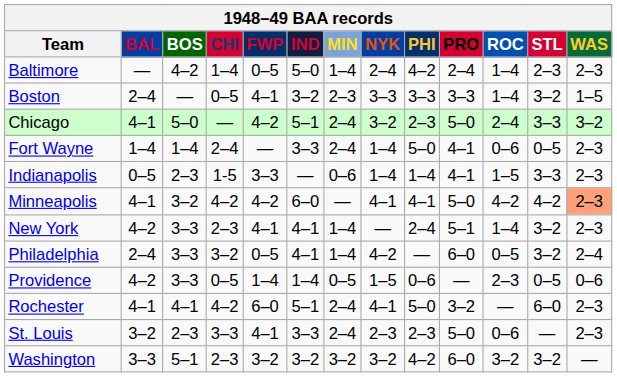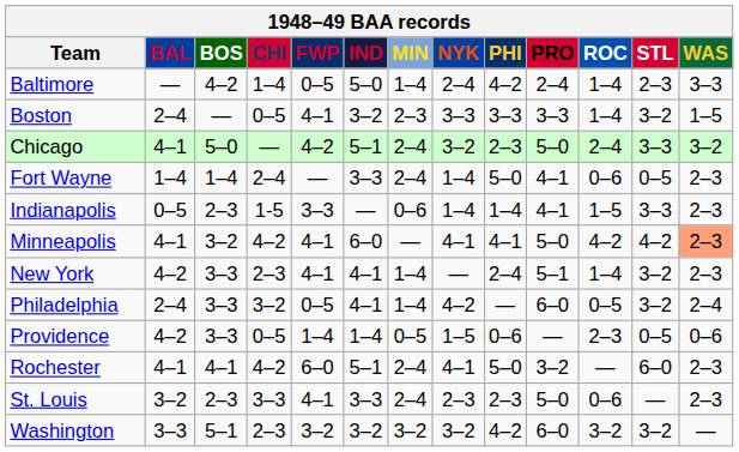 <table class="wikitable" style="font-size:95%; text-align:center;">
 <tr>
 <th colspan=14>1948–49 BAA records</th>
 </tr>
 <tr>
 <th width=100>Team</th>
 <th style="background:#003EA4;color:#D30032;width=35">BAL</th>
 <th style="background:#006400;color:#FFFFFF;width=35">BOS</th>
 <th style="background:#D50032;color:#22356A;width=35">CHI</th>
 <th style="background:#012F6B;color:#D40032;width=35">FWP</th>
 <th style="background:#0F1D42;color:#D40030;width=35">IND</th>
 <th style="background:#7BA4DB;color:#FBE122;width=35">MIN</th>
 <th style="background:#003EA4;color:#E85109;width=35">NYK</th>
 <th style="background:#002F6C;color:#FFC72C;width=35">PHI</th>
 <th style="background:#D40032;color:#000000;width=35">PRO</th>
 <th style="background:#0050B0;color:#FFFFFF;width=35">ROC</th>
 <th style="background:#D40032;color:#FFFFFF;width=35">STL</th>
 <th style="background:#046B38;color:#FECD2A;width=35">WAS</th>
 </tr>
 <tr>
 <td style="text-align:left;"><a href='#'>Baltimore</a></td>
 <td>—</td>
 <td>4–2</td>
 <td>1–4</td>
 <td>0–5</td>
 <td>5–0</td>
 <td>1–4</td>
 <td>2–4</td>
 <td>4–2</td>
 <td>2–4</td>
 <td>1–4</td>
 <td>2–3</td>
-<td>2–3</td>
+<td>3–3</td>
 </tr>
 <tr>
 <td style="text-align:left;"><a href='#'>Boston</a></td>
 <td>2–4</td>
 <td>—</td>
 <td>0–5</td>
 <td>4–1</td>
 <td>3–2</td>
 <td>2–3</td>
 <td>3–3</td>
 <td>3–3</td>
 <td>3–3</td>
 <td>1–4</td>
 <td>3–2</td>
 <td>1–5</td>
 </tr>
 <tr style="background-color:#CCFFCC">
 <td style="text-align:left;">Chicago</td>
 <td>4–1</td>
 <td>5–0</td>
 <td>—</td>
 <td>4–2</td>
 <td>5–1</td>
 <td>2–4</td>
 <td>3–2</td>
 <td>2–3</td>
 <td>5–0</td>
 <td>2–4</td>
 <td>3–3</td>
 <td>3–2</td>
 </tr>
 <tr>
 <td style="text-align:left;"><a href='#'>Fort Wayne</a></td>
 <td>1–4</td>
 <td>1–4</td>
 <td>2–4</td>
 <td>—</td>
 <td>3–3</td>
 <td>2–4</td>
 <td>1–4</td>
 <td>5–0</td>
 <td>4–1</td>
 <td>0–6</td>
 <td>0–5</td>
 <td>2–3</td>
 </tr>
 <tr>
 <td style="text-align:left;"><a href='#'>Indianapolis</a></td>
 <td>0–5</td>
 <td>2–3</td>
 <td>1-5</td>
 <td>3–3</td>
 <td>—</td>
 <td>0–6</td>
 <td>1–4</td>
 <td>1–4</td>
 <td>4–1</td>
 <td>1–5</td>
 <td>3–3</td>
 <td>2–3</td>
 </tr>
 <tr>
 <td style="text-align:left;"><a href='#'>Minneapolis</a></td>
 <td>4–1</td>
 <td>3–2</td>
 <td>4–2</td>
-<td>4–2</td>
+<td>4–1</td>
 <td>6–0</td>
 <td>—</td>
 <td>4–1</td>
 <td>4–1</td>
 <td>5–0</td>
 <td>4–2</td>
 <td>4–2</td>
 <td style="background: lightsalmon;">2–3</td>
 </tr>
 <tr>
 <td style="text-align:left;"><a href='#'>New York</a></td>
 <td>4–2</td>
 <td>3–3</td>
 <td>2–3</td>
 <td>4–1</td>
 <td>4–1</td>
 <td>1–4</td>
 <td>—</td>
 <td>2–4</td>
 <td>5–1</td>
 <td>1–4</td>
 <td>3–2</td>
 <td>2–3</td>
 </tr>
 <tr>
 <td style="text-align:left;"><a href='#'>Philadelphia</a></td>
 <td>2–4</td>
 <td>3–3</td>
 <td>3–2</td>
 <td>0–5</td>
 <td>4–1</td>
 <td>1–4</td>
 <td>4–2</td>
 <td>—</td>
 <td>6–0</td>
 <td>0–5</td>
 <td>3–2</td>
 <td>2–4</td>
 </tr>
 <tr>
 <td style="text-align:left;"><a href='#'>Providence</a></td>
 <td>4–2</td>
 <td>3–3</td>
 <td>0–5</td>
 <td>1–4</td>
 <td>1–4</td>
 <td>0–5</td>
 <td>1–5</td>
 <td>0–6</td>
 <td>—</td>
 <td>2–3</td>
 <td>0–5</td>
 <td>0–6</td>
 </tr>
 <tr>
 <td style="text-align:left;"><a href='#'>Rochester</a></td>
 <td>4–1</td>
 <td>4–1</td>
 <td>4–2</td>
 <td>6–0</td>
 <td>5–1</td>
 <td>2–4</td>
 <td>4–1</td>
 <td>5–0</td>
 <td>3–2</td>
 <td>—</td>
 <td>6–0</td>
 <td>2–3</td>
 </tr>
 <tr>
 <td style="text-align:left;"><a href='#'>St. Louis</a></td>
 <td>3–2</td>
 <td>2–3</td>
 <td>3–3</td>
 <td>4–1</td>
 <td>3–3</td>
 <td>2–4</td>
 <td>2–3</td>
 <td>2–3</td>
 <td>5–0</td>
 <td>0–6</td>
 <td>—</td>
 <td>2–3</td>
 </tr>
 <tr>
 <td style="text-align:left;"><a href='#'>Washington</a></td>
 <td>3–3</td>
 <td>5–1</td>
 <td>2–3</td>
 <td>3–2</td>
 <td>3–2</td>
 <td>3–2</td>
 <td>3–2</td>
 <td>4–2</td>
 <td>6–0</td>
 <td>3–2</td>
 <td>3–2</td>
 <td>—</td>
 </tr>
 </table>
